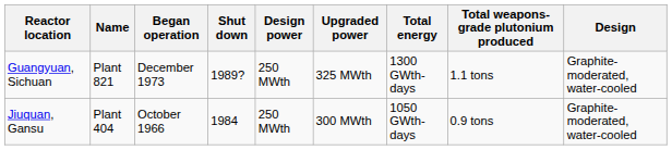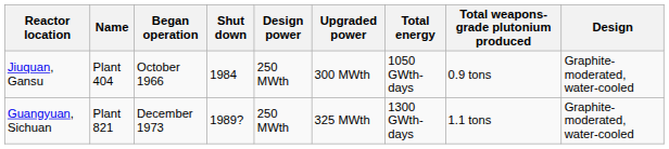 <table class="wikitable sortable mw-collapsible">
 <tr>
 <th>Reactor location</th>
 <th>Name</th>
 <th>Began operation</th>
 <th>Shut down</th>
 <th>Design power</th>
 <th>Upgraded power</th>
 <th>Total energy</th>
 <th>Total weapons-grade plutonium produced</th>
 <th>Design</th>
 </tr>
 <tr>
+<td><a href='#'>Jiuquan</a>, Gansu</td>
+<td>Plant 404</td>
+<td>October 1966</td>
+<td>1984</td>
+<td>250 MWth</td>
+<td>300 MWth</td>
+<td>1050 GWth-days</td>
+<td>0.9 tons</td>
+<td>Graphite-moderated, water-cooled</td>
+</tr>
+<tr>
 <td><a href='#'>Guangyuan</a>, Sichuan</td>
 <td>Plant 821</td>
 <td>December 1973</td>
 <td>1989?</td>
 <td>250 MWth</td>
 <td>325 MWth</td>
 <td>1300 GWth-days</td>
 <td>1.1 tons</td>
 <td>Graphite-moderated, water-cooled</td>
 </tr>
-<tr>
-<td><a href='#'>Jiuquan</a>, Gansu</td>
-<td>Plant 404</td>
-<td>October 1966</td>
-<td>1984</td>
-<td>250 MWth</td>
-<td>300 MWth</td>
-<td>1050 GWth-days</td>
-<td>0.9 tons</td>
-<td>Graphite-moderated, water-cooled</td>
-</tr>
 </table>
